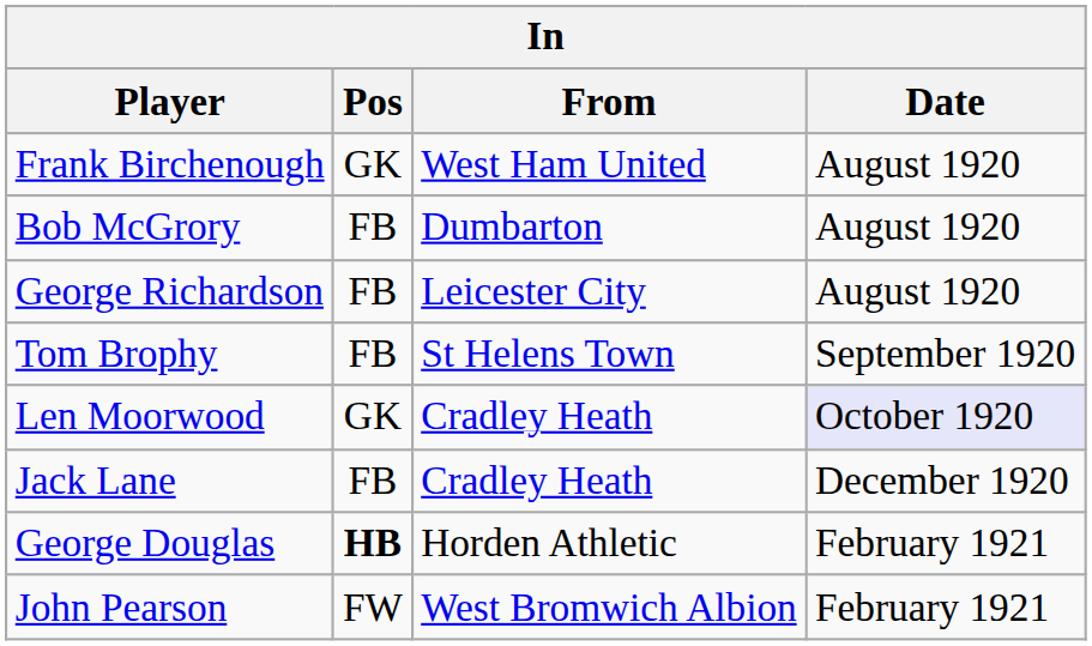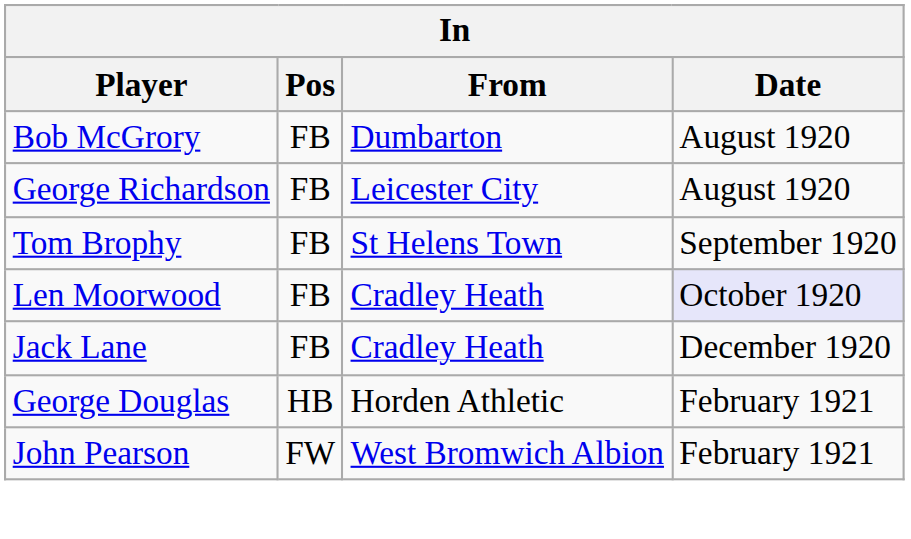 <table class="wikitable">
 <tr>
 <th colspan="4">In</th>
 </tr>
 <tr>
 <th>Player</th>
 <th>Pos</th>
 <th>From</th>
 <th>Date</th>
-</tr>
-<tr>
-<td><a href='#'>Frank Birchenough</a></td>
-<td align=center>GK</td>
-<td><a href='#'>West Ham United</a></td>
-<td>August 1920</td>
 </tr>
 <tr>
 <td><a href='#'>Bob McGrory</a></td>
 <td align=center>FB</td>
 <td><a href='#'>Dumbarton</a></td>
 <td>August 1920</td>
 </tr>
 <tr>
 <td><a href='#'>George Richardson</a></td>
 <td align=center>FB</td>
 <td><a href='#'>Leicester City</a></td>
 <td>August 1920</td>
 </tr>
 <tr>
 <td><a href='#'>Tom Brophy</a></td>
 <td align=center>FB</td>
 <td><a href='#'>St Helens Town</a></td>
 <td>September 1920</td>
 </tr>
 <tr>
 <td><a href='#'>Len Moorwood</a></td>
-<td align=center>GK</td>
+<td align=center>FB</td>
 <td><a href='#'>Cradley Heath</a></td>
 <td style="background: lavender;">October 1920</td>
 </tr>
 <tr>
 <td><a href='#'>Jack Lane</a></td>
 <td align=center>FB</td>
 <td><a href='#'>Cradley Heath</a></td>
 <td>December 1920</td>
 </tr>
 <tr>
 <td><a href='#'>George Douglas</a></td>
-<td align=center><strong>HB</strong></td>
+<td align=center>HB</td>
 <td>Horden Athletic</td>
 <td>February 1921</td>
 </tr>
 <tr>
 <td><a href='#'>John Pearson</a></td>
 <td align=center>FW</td>
 <td><a href='#'>West Bromwich Albion</a></td>
 <td>February 1921</td>
 </tr>
 </table>
